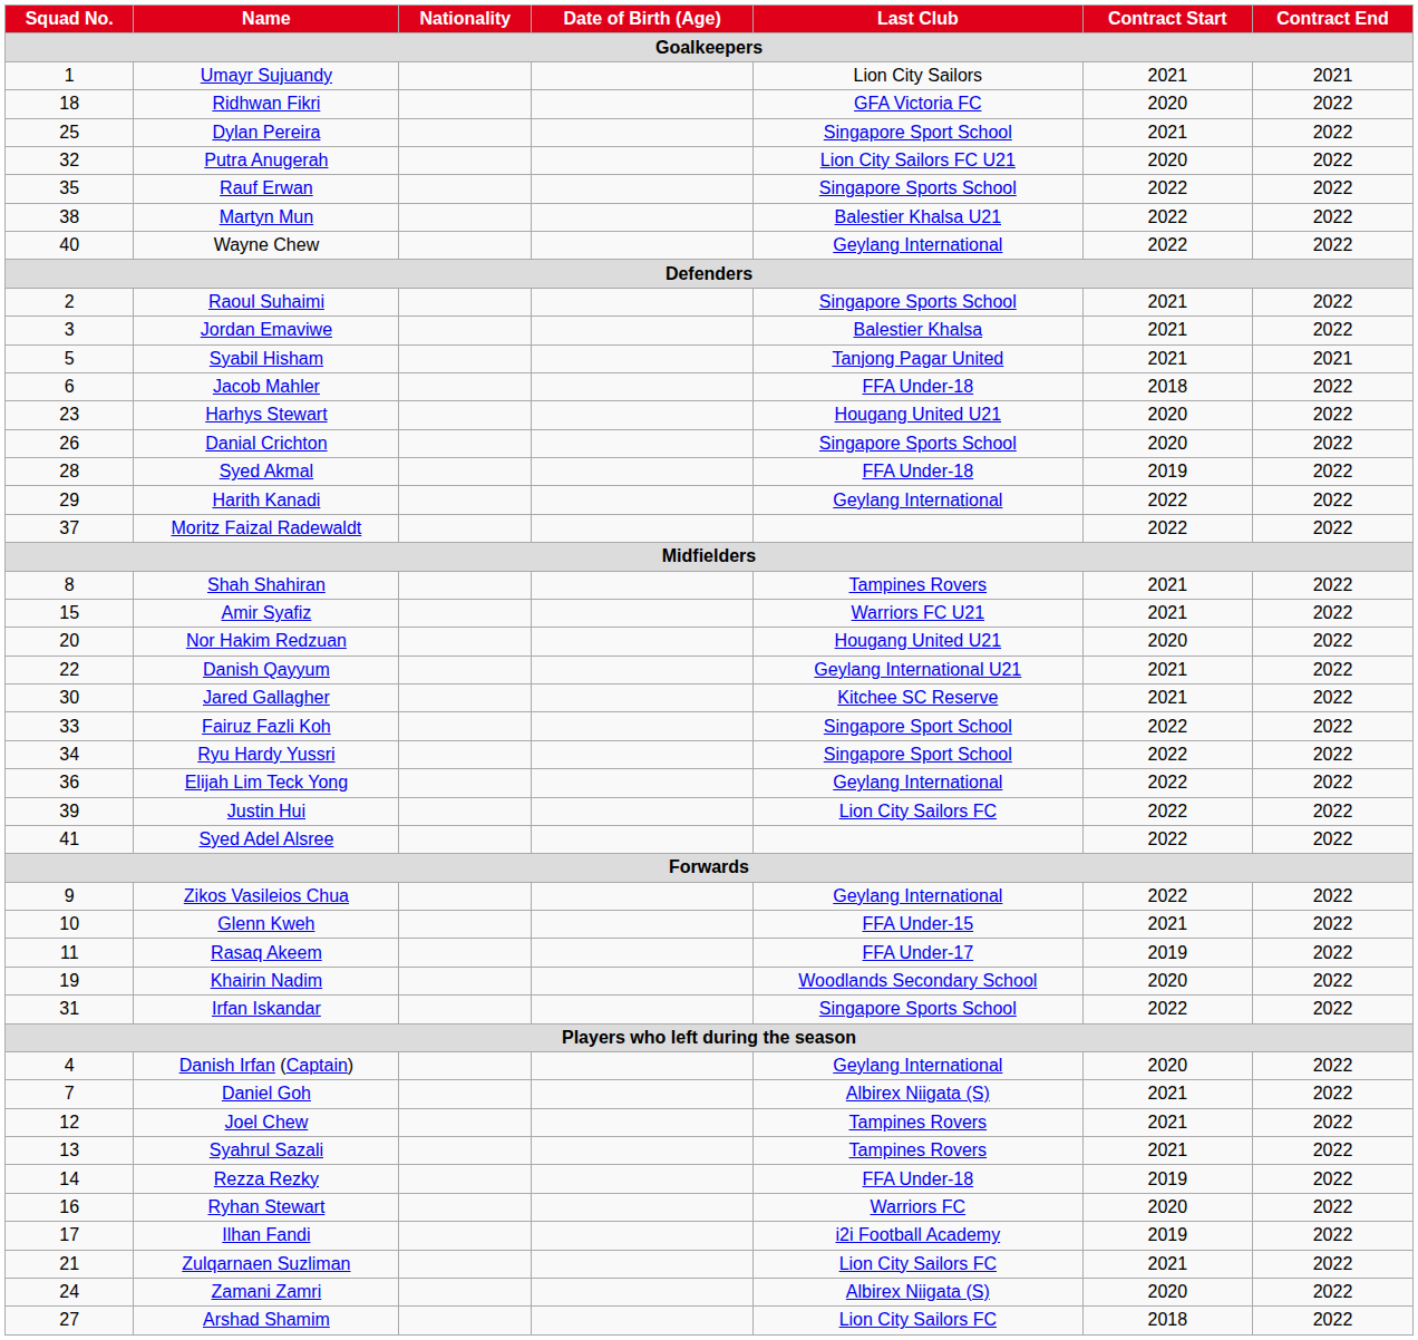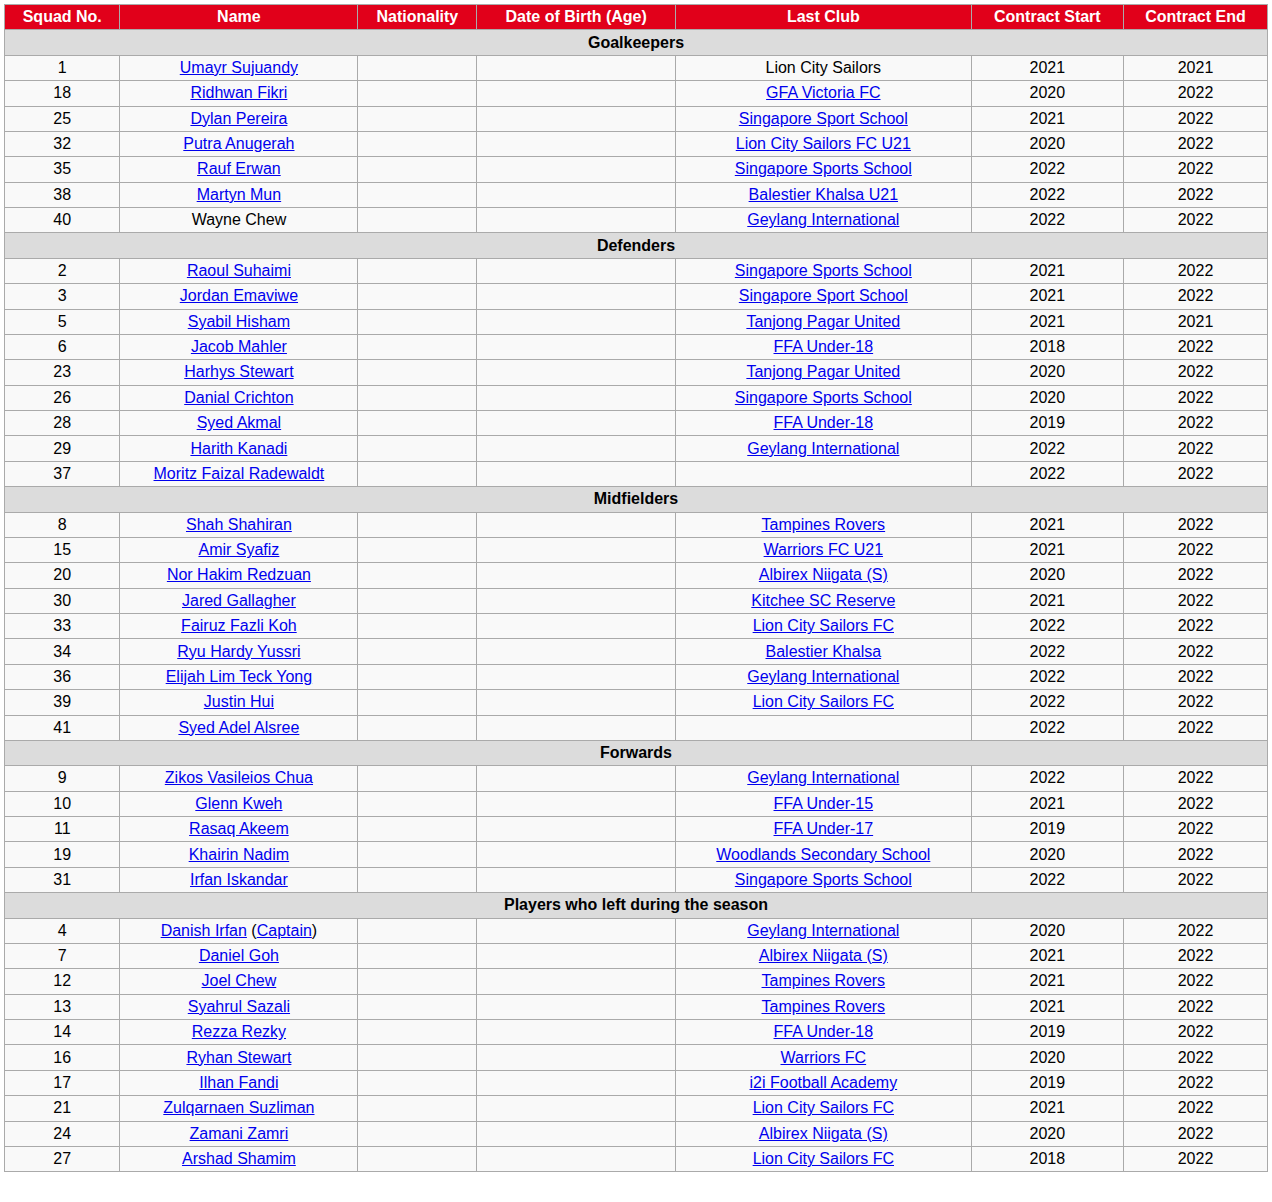 <table class="wikitable" style="text-align:center; font-size:100%; width:100%;">
 <tr>
 <th style="background:#e1001a; color:white; text-align:center;">Squad No.</th>
 <th style="background:#e1001a; color:white; text-align:center;">Name</th>
 <th style="background:#e1001a; color:white; text-align:center;">Nationality</th>
 <th style="background:#e1001a; color:white; text-align:center;">Date of Birth (Age)</th>
 <th style="background:#e1001a; color:white; text-align:center;">Last Club</th>
 <th style="background:#e1001a; color:white; text-align:center;">Contract Start</th>
 <th style="background:#e1001a; color:white; text-align:center;">Contract End</th>
 </tr>
 <tr>
 <th colspan="7" style="background:#dcdcdc; text-align:center">Goalkeepers</th>
 </tr>
 <tr>
 <td>1</td>
 <td><a href='#'>Umayr Sujuandy</a></td>
 <td></td>
 <td></td>
 <td> Lion City Sailors</td>
 <td>2021</td>
 <td>2021</td>
 </tr>
 <tr>
 <td>18</td>
 <td><a href='#'>Ridhwan Fikri</a></td>
 <td></td>
 <td></td>
 <td> <a href='#'>GFA Victoria FC</a></td>
 <td>2020</td>
 <td>2022</td>
 </tr>
 <tr>
 <td>25</td>
 <td><a href='#'>Dylan Pereira</a></td>
 <td></td>
 <td></td>
 <td> <a href='#'>Singapore Sport School</a></td>
 <td>2021</td>
 <td>2022</td>
 </tr>
 <tr>
 <td>32</td>
 <td><a href='#'>Putra Anugerah</a></td>
 <td></td>
 <td></td>
 <td> <a href='#'>Lion City Sailors FC U21</a></td>
 <td>2020</td>
 <td>2022</td>
 </tr>
 <tr>
 <td>35</td>
 <td><a href='#'>Rauf Erwan</a></td>
 <td></td>
 <td></td>
 <td> <a href='#'>Singapore Sports School</a></td>
 <td>2022</td>
 <td>2022</td>
 </tr>
 <tr>
 <td>38</td>
 <td><a href='#'>Martyn Mun</a></td>
 <td></td>
 <td></td>
 <td> <a href='#'>Balestier Khalsa U21</a></td>
 <td>2022</td>
 <td>2022</td>
 </tr>
 <tr>
 <td>40</td>
 <td>Wayne Chew</td>
 <td></td>
 <td></td>
 <td> <a href='#'>Geylang International</a></td>
 <td>2022</td>
 <td>2022</td>
 </tr>
 <tr>
 <th colspan="7" style="background:#dcdcdc; text-align:center">Defenders</th>
 </tr>
 <tr>
 <td>2</td>
 <td><a href='#'>Raoul Suhaimi</a></td>
 <td></td>
 <td></td>
 <td> <a href='#'>Singapore Sports School</a></td>
 <td>2021</td>
 <td>2022</td>
 </tr>
 <tr>
 <td>3</td>
 <td><a href='#'>Jordan Emaviwe</a></td>
 <td></td>
 <td></td>
-<td> <a href='#'>Balestier Khalsa</a></td>
+<td> <a href='#'>Singapore Sport School</a></td>
 <td>2021</td>
 <td>2022</td>
 </tr>
 <tr>
 <td>5</td>
 <td><a href='#'>Syabil Hisham</a></td>
 <td></td>
 <td></td>
 <td> <a href='#'>Tanjong Pagar United</a></td>
 <td>2021</td>
 <td>2021</td>
 </tr>
 <tr>
 <td>6</td>
 <td><a href='#'>Jacob Mahler</a></td>
 <td> </td>
 <td></td>
 <td> <a href='#'>FFA Under-18</a></td>
 <td>2018</td>
 <td>2022</td>
 </tr>
 <tr>
 <td>23</td>
 <td><a href='#'>Harhys Stewart</a></td>
 <td></td>
 <td></td>
-<td> <a href='#'>Hougang United U21</a></td>
+<td> <a href='#'>Tanjong Pagar United</a></td>
 <td>2020</td>
 <td>2022</td>
 </tr>
 <tr>
 <td>26</td>
 <td><a href='#'>Danial Crichton</a></td>
 <td></td>
 <td></td>
 <td> <a href='#'>Singapore Sports School</a></td>
 <td>2020</td>
 <td>2022</td>
 </tr>
 <tr>
 <td>28</td>
 <td><a href='#'>Syed Akmal</a></td>
 <td></td>
 <td></td>
 <td> <a href='#'>FFA Under-18</a></td>
 <td>2019</td>
 <td>2022</td>
 </tr>
 <tr>
 <td>29</td>
 <td><a href='#'>Harith Kanadi</a></td>
 <td></td>
 <td></td>
 <td> <a href='#'>Geylang International</a></td>
 <td>2022</td>
 <td>2022</td>
 </tr>
 <tr>
 <td>37</td>
 <td><a href='#'>Moritz Faizal Radewaldt</a></td>
 <td></td>
 <td></td>
 <td></td>
 <td>2022</td>
 <td>2022</td>
 </tr>
 <tr>
 <th colspan="7" style="background:#dcdcdc; text-align:center">Midfielders</th>
 </tr>
 <tr>
 <td>8</td>
 <td><a href='#'>Shah Shahiran</a></td>
 <td></td>
 <td></td>
 <td> <a href='#'>Tampines Rovers</a></td>
 <td>2021</td>
 <td>2022</td>
 </tr>
 <tr>
 <td>15</td>
 <td><a href='#'>Amir Syafiz</a></td>
 <td></td>
 <td></td>
 <td> <a href='#'>Warriors FC U21</a></td>
 <td>2021</td>
 <td>2022</td>
 </tr>
 <tr>
 <td>20</td>
 <td><a href='#'>Nor Hakim Redzuan</a></td>
 <td></td>
 <td></td>
-<td> <a href='#'>Hougang United U21</a></td>
+<td> <a href='#'>Albirex Niigata (S) </a></td>
 <td>2020</td>
-<td>2022</td>
-</tr>
-<tr>
-<td>22</td>
-<td><a href='#'>Danish Qayyum</a></td>
-<td></td>
-<td></td>
-<td> <a href='#'>Geylang International U21</a></td>
-<td>2021</td>
 <td>2022</td>
 </tr>
 <tr>
 <td>30</td>
 <td><a href='#'>Jared Gallagher</a></td>
 <td></td>
 <td></td>
 <td> <a href='#'>Kitchee SC Reserve</a></td>
 <td>2021</td>
 <td>2022</td>
 </tr>
 <tr>
 <td>33</td>
 <td><a href='#'>Fairuz Fazli Koh</a></td>
 <td></td>
 <td></td>
-<td> <a href='#'>Singapore Sport School</a></td>
+<td> <a href='#'>Lion City Sailors FC</a></td>
 <td>2022</td>
 <td>2022</td>
 </tr>
 <tr>
 <td>34</td>
 <td><a href='#'>Ryu Hardy Yussri</a></td>
 <td></td>
 <td></td>
-<td> <a href='#'>Singapore Sport School</a></td>
+<td> <a href='#'>Balestier Khalsa</a></td>
 <td>2022</td>
 <td>2022</td>
 </tr>
 <tr>
 <td>36</td>
 <td><a href='#'>Elijah Lim Teck Yong</a></td>
 <td></td>
 <td></td>
 <td> <a href='#'>Geylang International</a></td>
 <td>2022</td>
 <td>2022</td>
 </tr>
 <tr>
 <td>39</td>
 <td><a href='#'>Justin Hui</a></td>
 <td></td>
 <td></td>
 <td> <a href='#'>Lion City Sailors FC</a></td>
 <td>2022</td>
 <td>2022</td>
 </tr>
 <tr>
 <td>41</td>
 <td><a href='#'>Syed Adel Alsree</a></td>
 <td></td>
 <td></td>
 <td></td>
 <td>2022</td>
 <td>2022</td>
 </tr>
 <tr>
 <th colspan="7" style="background:#dcdcdc; text-align:center">Forwards</th>
 </tr>
 <tr>
 <td>9</td>
 <td><a href='#'>Zikos Vasileios Chua</a></td>
 <td> </td>
 <td></td>
 <td> <a href='#'>Geylang International</a></td>
 <td>2022</td>
 <td>2022</td>
 </tr>
 <tr>
 <td>10</td>
 <td><a href='#'>Glenn Kweh</a></td>
 <td></td>
 <td></td>
 <td> <a href='#'>FFA Under-15</a></td>
 <td>2021</td>
 <td>2022</td>
 </tr>
 <tr>
 <td>11</td>
 <td><a href='#'>Rasaq Akeem</a></td>
 <td></td>
 <td></td>
 <td> <a href='#'>FFA Under-17</a></td>
 <td>2019</td>
 <td>2022</td>
 </tr>
 <tr>
 <td>19</td>
 <td><a href='#'>Khairin Nadim</a></td>
 <td></td>
 <td></td>
 <td> <a href='#'>Woodlands Secondary School</a></td>
 <td>2020</td>
 <td>2022</td>
 </tr>
 <tr>
 <td>31</td>
 <td><a href='#'>Irfan Iskandar</a></td>
 <td></td>
 <td></td>
 <td> <a href='#'>Singapore Sports School</a></td>
 <td>2022</td>
 <td>2022</td>
 </tr>
 <tr>
 <th colspan="7" style="background:#dcdcdc; text-align:center">Players who left during the season</th>
 </tr>
 <tr>
 <td>4</td>
 <td><a href='#'>Danish Irfan</a> (<a href='#'>Captain</a>)</td>
 <td></td>
 <td></td>
 <td> <a href='#'>Geylang International</a></td>
 <td>2020</td>
 <td>2022</td>
 </tr>
 <tr>
 <td>7</td>
 <td><a href='#'>Daniel Goh</a></td>
 <td></td>
 <td></td>
 <td> <a href='#'>Albirex Niigata (S) </a></td>
 <td>2021</td>
 <td>2022</td>
 </tr>
 <tr>
 <td>12</td>
 <td><a href='#'>Joel Chew</a></td>
 <td></td>
 <td></td>
 <td> <a href='#'>Tampines Rovers</a></td>
 <td>2021</td>
 <td>2022</td>
 </tr>
 <tr>
 <td>13</td>
 <td><a href='#'>Syahrul Sazali</a></td>
 <td></td>
 <td></td>
 <td> <a href='#'>Tampines Rovers</a></td>
 <td>2021</td>
 <td>2022</td>
 </tr>
 <tr>
 <td>14</td>
 <td><a href='#'>Rezza Rezky</a></td>
 <td></td>
 <td></td>
 <td> <a href='#'>FFA Under-18</a></td>
 <td>2019</td>
 <td>2022</td>
 </tr>
 <tr>
 <td>16</td>
 <td><a href='#'>Ryhan Stewart</a></td>
 <td> </td>
 <td></td>
 <td> <a href='#'>Warriors FC</a></td>
 <td>2020</td>
 <td>2022</td>
 </tr>
 <tr>
 <td>17</td>
 <td><a href='#'>Ilhan Fandi</a></td>
 <td></td>
 <td></td>
 <td> <a href='#'>i2i Football Academy</a></td>
 <td>2019</td>
 <td>2022</td>
 </tr>
 <tr>
 <td>21</td>
 <td><a href='#'>Zulqarnaen Suzliman</a></td>
 <td></td>
 <td></td>
 <td> <a href='#'>Lion City Sailors FC</a></td>
 <td>2021</td>
 <td>2022</td>
 </tr>
 <tr>
 <td>24</td>
 <td><a href='#'>Zamani Zamri</a></td>
 <td></td>
 <td></td>
 <td> <a href='#'>Albirex Niigata (S) </a></td>
 <td>2020</td>
 <td>2022</td>
 </tr>
 <tr>
 <td>27</td>
 <td><a href='#'>Arshad Shamim</a></td>
 <td></td>
 <td></td>
 <td> <a href='#'>Lion City Sailors FC</a></td>
 <td>2018</td>
 <td>2022</td>
 </tr>
 <tr>
 </tr>
 </table>
